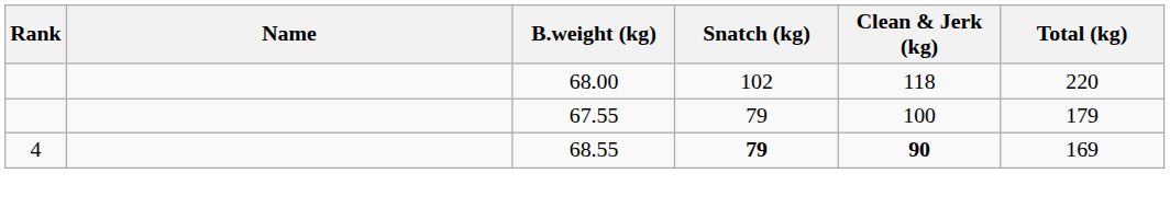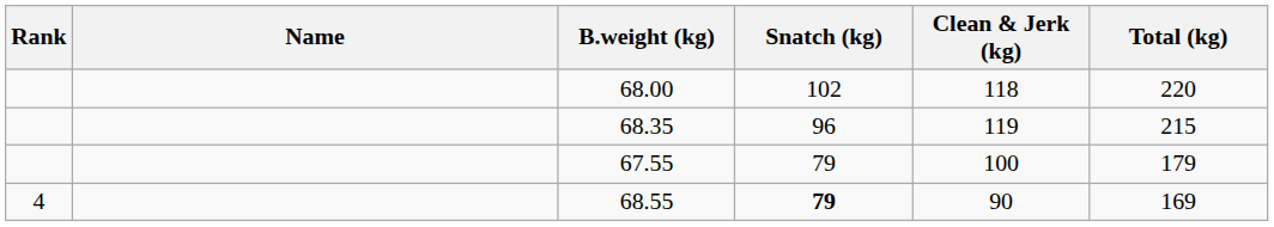 <table class="wikitable" style="text-align:center;">
 <tr>
 <th>Rank</th>
 <th style="width:20em;">Name</th>
 <th style="width:7em;">B.weight (kg)</th>
 <th style="width:7em;">Snatch (kg)</th>
 <th style="width:7em;">Clean & Jerk (kg)</th>
 <th style="width:7em;">Total (kg)</th>
 </tr>
 <tr>
 <td></td>
 <td align=left></td>
 <td>68.00</td>
 <td>102</td>
 <td>118</td>
 <td>220</td>
 </tr>
 <tr>
 <td></td>
 <td align=left></td>
+<td>68.35</td>
+<td>96</td>
+<td>119</td>
+<td>215</td>
+</tr>
+<tr>
+<td></td>
+<td align=left></td>
 <td>67.55</td>
 <td>79</td>
 <td>100</td>
 <td>179</td>
 </tr>
 <tr>
 <td>4</td>
 <td align=left></td>
 <td>68.55</td>
 <td><strong>79</strong></td>
-<td><strong>90</strong></td>
+<td>90</td>
 <td>169</td>
 </tr>
 </table>
